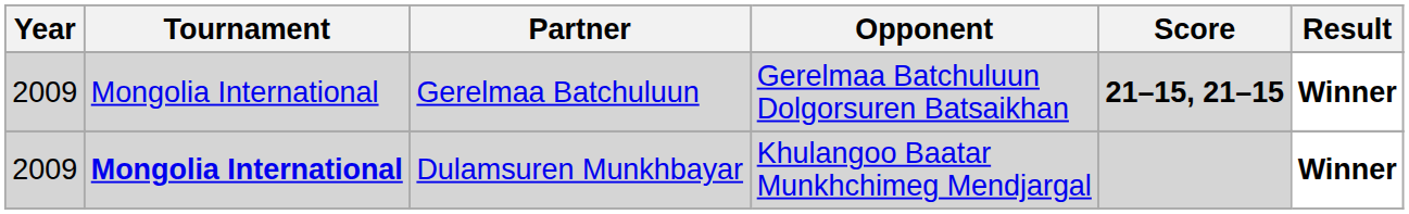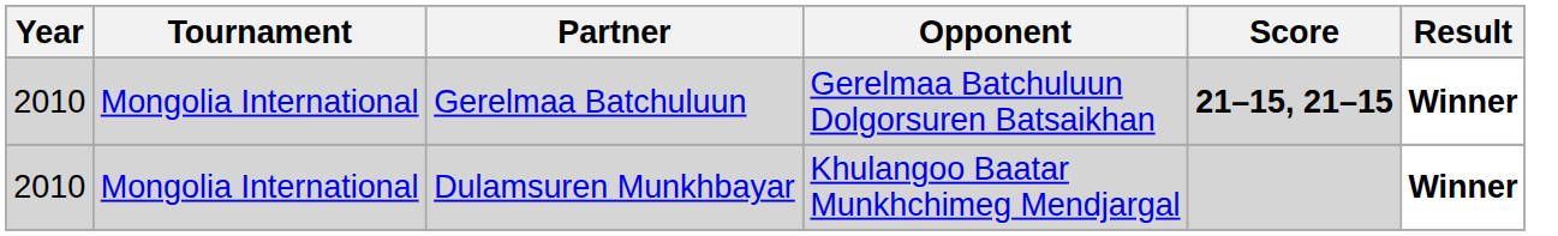 <table class="sortable wikitable" style="font-size: 90%;">
 <tr>
 <th>Year</th>
 <th>Tournament</th>
 <th>Partner</th>
 <th>Opponent</th>
 <th>Score</th>
 <th>Result</th>
 </tr>
 <tr>
 </tr>
 <tr style="background:#D5D5D5">
-<td align="center">2009</td>
+<td align="center">2010</td>
 <td align="left"><a href='#'>Mongolia International</a></td>
 <td align="left"> <a href='#'>Gerelmaa Batchuluun</a></td>
 <td align="left"> <a href='#'>Gerelmaa Batchuluun</a><br> <a href='#'>Dolgorsuren Batsaikhan</a></td>
 <td align="left"><strong>21–15, 21–15</strong></td>
 <td style="text-align:left; background:white"> <strong>Winner</strong></td>
 </tr>
 <tr>
 </tr>
 <tr style="background:#D5D5D5">
-<td align="center">2009</td>
-<td align="left"><strong><a href='#'>Mongolia International</a></strong></td>
+<td align="center">2010</td>
+<td align="left"><a href='#'>Mongolia International</a></td>
 <td align="left"> <a href='#'>Dulamsuren Munkhbayar</a></td>
 <td align="left"> <a href='#'>Khulangoo Baatar</a><br> <a href='#'>Munkhchimeg Mendjargal</a></td>
 <td align="left"></td>
 <td style="text-align:left; background:white"> <strong>Winner</strong></td>
 </tr>
 </table>
